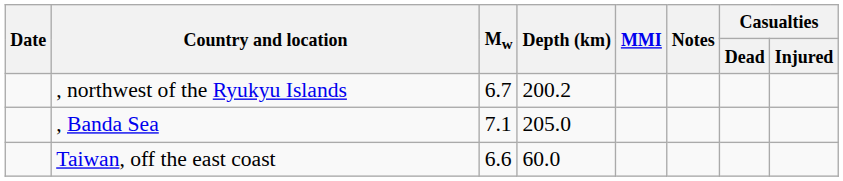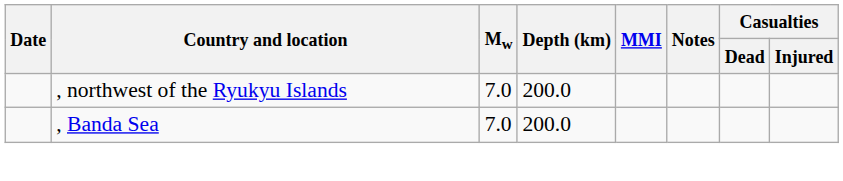 <table class="wikitable sortable sort-under" style="border:1px black; margin-left:1em;">
 <tr>
 <th rowspan="2"><small>Date</small></th>
 <th rowspan="2" style="width: 310px"><small>Country and location</small></th>
 <th rowspan="2"><small>M<sub>w</sub></small></th>
 <th rowspan="2"><small>Depth (km)</small></th>
 <th rowspan="2"><small><a href='#'>MMI</a></small></th>
 <th rowspan="2" class="unsortable"><small>Notes</small></th>
 <th colspan="2"><small>Casualties</small></th>
 </tr>
 <tr>
 <th><small>Dead</small></th>
 <th><small>Injured</small></th>
 </tr>
 <tr>
 <td></td>
 <td>, northwest of the <a href='#'>Ryukyu Islands</a></td>
-<td>6.7</td>
-<td>200.2</td>
+<td>7.0</td>
+<td>200.0</td>
 <td></td>
 <td></td>
 <td></td>
 <td></td>
 </tr>
 <tr>
 <td></td>
 <td>, <a href='#'>Banda Sea</a></td>
-<td>7.1</td>
-<td>205.0</td>
-<td></td>
-<td></td>
-<td></td>
-<td></td>
-</tr>
-<tr>
-<td></td>
-<td> <a href='#'>Taiwan</a>, off the east coast</td>
-<td>6.6</td>
-<td>60.0</td>
+<td>7.0</td>
+<td>200.0</td>
 <td></td>
 <td></td>
 <td></td>
 <td></td>
 </tr>
 </table>
